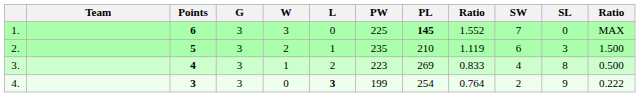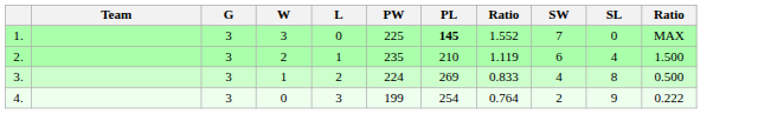 <table class=wikitable style="text-align:center">
 <tr bgcolor="#DCDCDC">
 <th width="25"></th>
 <th width="200">Team</th>
-<th width="60">Points</th>
 <th width="60">G</th>
 <th width="60">W</th>
 <th width="60">L</th>
 <th width="60">PW</th>
 <th width="60">PL</th>
 <th width="60">Ratio</th>
 <th width="60">SW</th>
 <th width="60">SL</th>
 <th width="60">Ratio</th>
 </tr>
 <tr bgcolor=#AAFFAA>
 <td>1.</td>
 <td align=left></td>
-<td><strong>6</strong></td>
 <td>3</td>
 <td>3</td>
 <td>0</td>
 <td>225</td>
 <td><strong>145</strong></td>
 <td>1.552</td>
 <td>7</td>
 <td>0</td>
 <td>MAX</td>
 </tr>
 <tr bgcolor=#AAFFAA>
 <td>2.</td>
 <td align=left></td>
-<td><strong>5</strong></td>
 <td>3</td>
 <td>2</td>
 <td>1</td>
 <td>235</td>
 <td>210</td>
 <td>1.119</td>
 <td>6</td>
-<td>3</td>
+<td>4</td>
 <td>1.500</td>
 </tr>
 <tr bgcolor=#CCFFCC>
 <td>3.</td>
 <td align=left></td>
-<td><strong>4</strong></td>
 <td>3</td>
 <td>1</td>
 <td>2</td>
-<td>223</td>
+<td>224</td>
 <td>269</td>
 <td>0.833</td>
 <td>4</td>
 <td>8</td>
 <td>0.500</td>
 </tr>
 <tr bgcolor=#EEFFEE>
 <td>4.</td>
 <td align=left></td>
-<td><strong>3</strong></td>
 <td>3</td>
 <td>0</td>
-<td><strong>3</strong></td>
+<td>3</td>
 <td>199</td>
 <td>254</td>
 <td>0.764</td>
 <td>2</td>
 <td>9</td>
 <td>0.222</td>
 </tr>
 </table>
